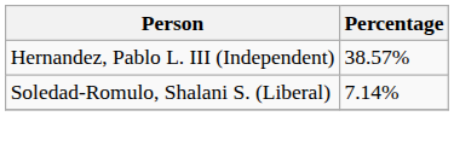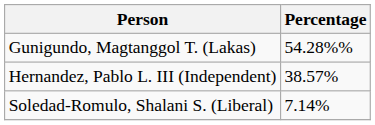 <table class="sortable wikitable" style="font-size:95%;">
 <tr>
 <th>Person</th>
 <th>Percentage</th>
+</tr>
+<tr>
+<td>Gunigundo, Magtanggol T. (Lakas)</td>
+<td>54.28%% </td>
 </tr>
 <tr>
 <td>Hernandez, Pablo L. III (Independent)</td>
 <td>38.57% </td>
 </tr>
 <tr>
 <td>Soledad-Romulo, Shalani S. (Liberal)</td>
 <td>7.14% </td>
 </tr>
 <tr>
 </tr>
 </table>
